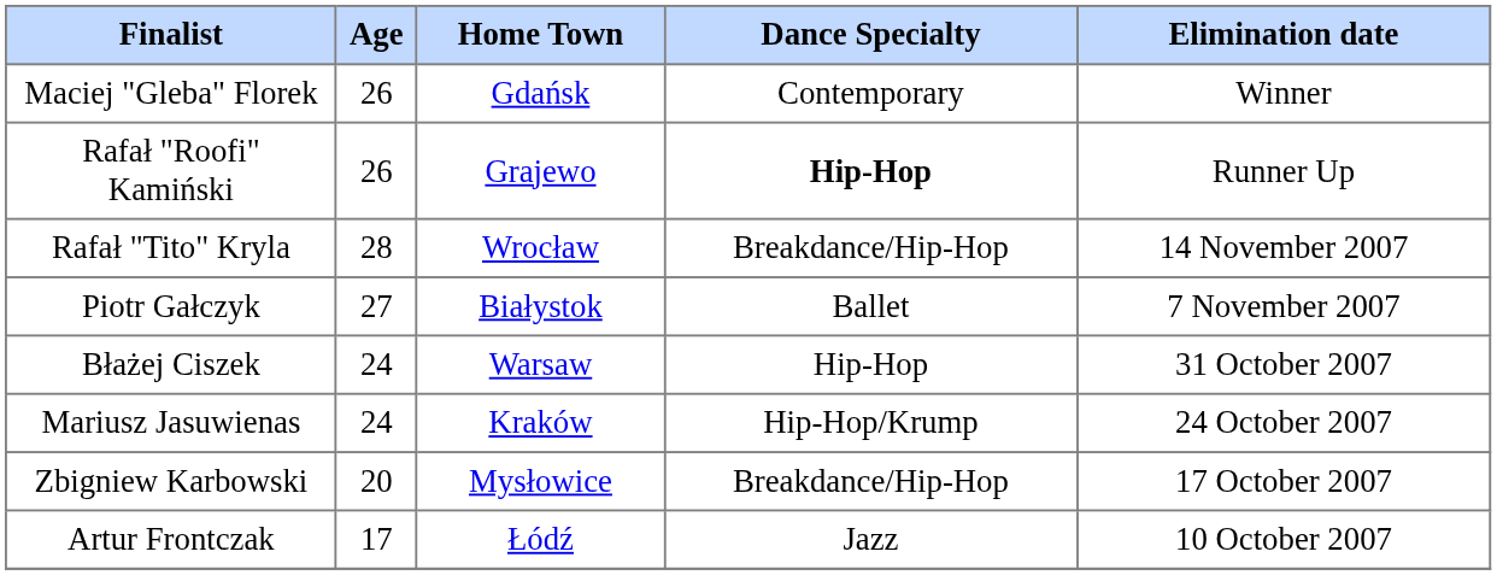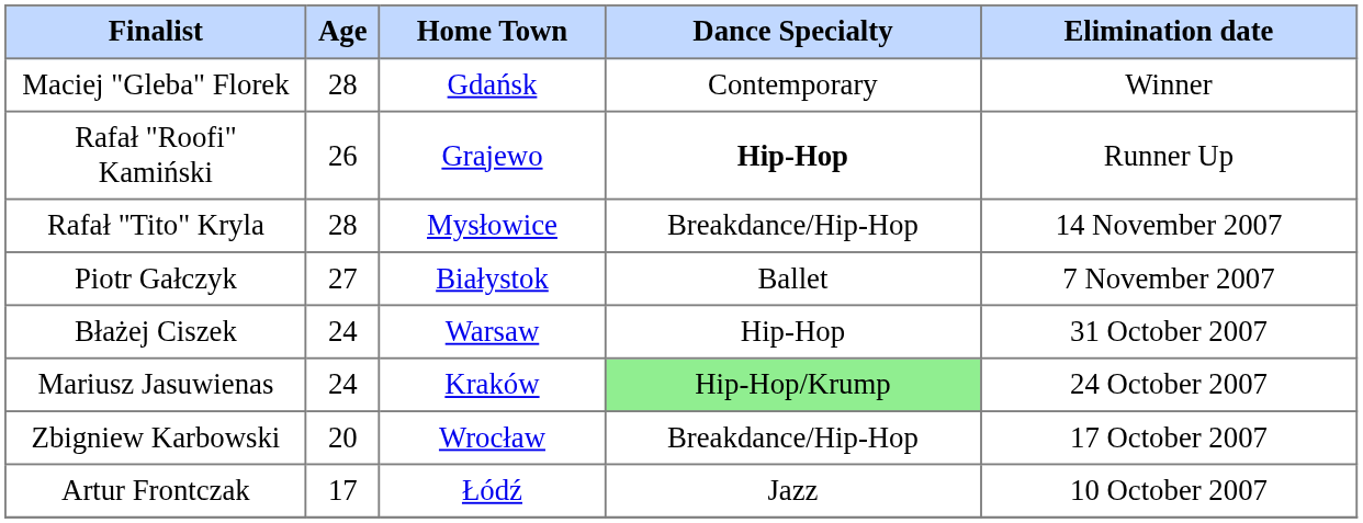 <table border="1" cellpadding="4" cellspacing="0" style="text-align:center; font-size:90%; border-collapse:collapse;" width=75%>
 <tr style="background:#C1D8FF;">
 <th width=20%>Finalist</th>
 <th width=4%; align=center>Age</th>
 <th width=15%>Home Town</th>
 <th width=25%>Dance Specialty</th>
 <th width=25%>Elimination date</th>
 </tr>
 <tr>
 <td>Maciej "Gleba" Florek</td>
-<td>26</td>
+<td>28</td>
 <td><a href='#'>Gdańsk</a></td>
 <td>Contemporary</td>
 <td>Winner</td>
 </tr>
 <tr>
 <td>Rafał "Roofi" Kamiński</td>
 <td>26</td>
 <td><a href='#'>Grajewo</a></td>
 <td><strong>Hip-Hop</strong></td>
 <td>Runner Up</td>
 </tr>
 <tr>
 <td>Rafał "Tito" Kryla</td>
 <td>28</td>
-<td><a href='#'>Wrocław</a></td>
+<td><a href='#'>Mysłowice</a></td>
 <td>Breakdance/Hip-Hop</td>
 <td>14 November 2007</td>
 </tr>
 <tr>
 <td>Piotr Gałczyk</td>
 <td>27</td>
 <td><a href='#'>Białystok</a></td>
 <td>Ballet</td>
 <td>7 November 2007</td>
 </tr>
 <tr>
 <td>Błażej Ciszek</td>
 <td>24</td>
 <td><a href='#'>Warsaw</a></td>
 <td>Hip-Hop</td>
 <td>31 October 2007</td>
 </tr>
 <tr>
 <td>Mariusz Jasuwienas</td>
 <td>24</td>
 <td><a href='#'>Kraków</a></td>
-<td>Hip-Hop/Krump</td>
+<td style="background: lightgreen;">Hip-Hop/Krump</td>
 <td>24 October 2007</td>
 </tr>
 <tr>
 <td>Zbigniew Karbowski</td>
 <td>20</td>
-<td><a href='#'>Mysłowice</a></td>
+<td><a href='#'>Wrocław</a></td>
 <td>Breakdance/Hip-Hop</td>
 <td>17 October 2007</td>
 </tr>
 <tr>
 <td>Artur Frontczak</td>
 <td>17</td>
 <td><a href='#'>Łódź</a></td>
 <td>Jazz</td>
 <td>10 October 2007</td>
 </tr>
 <tr>
 </tr>
 </table>
